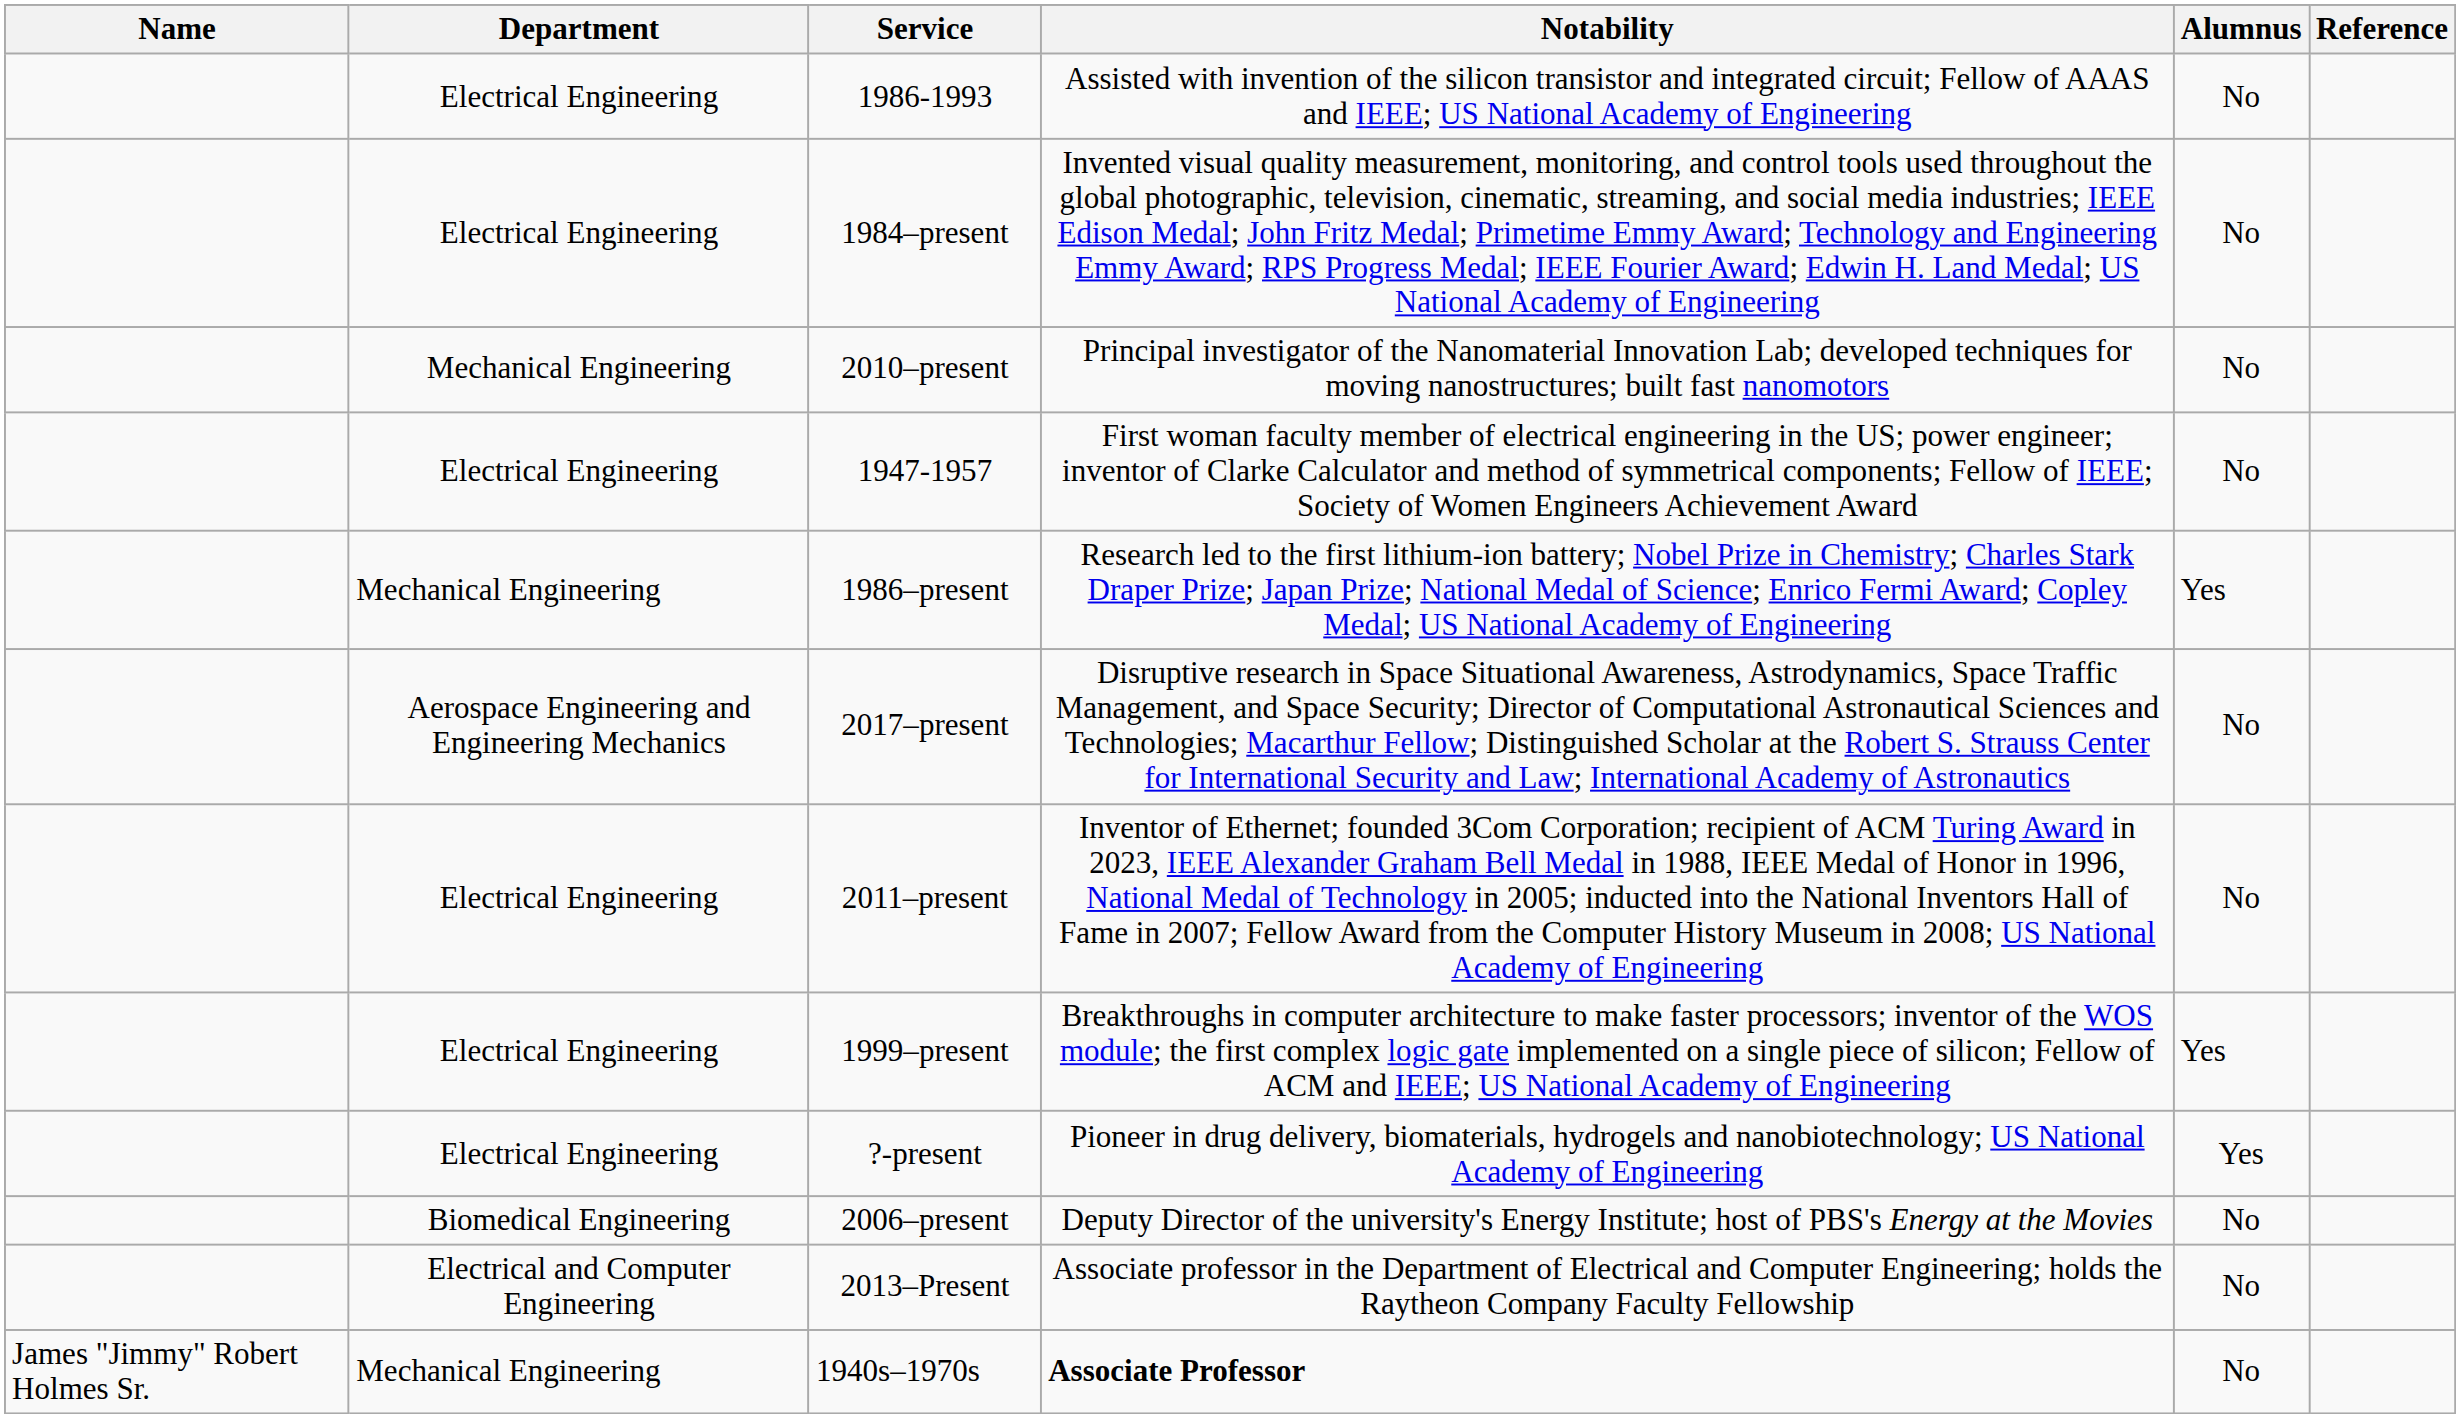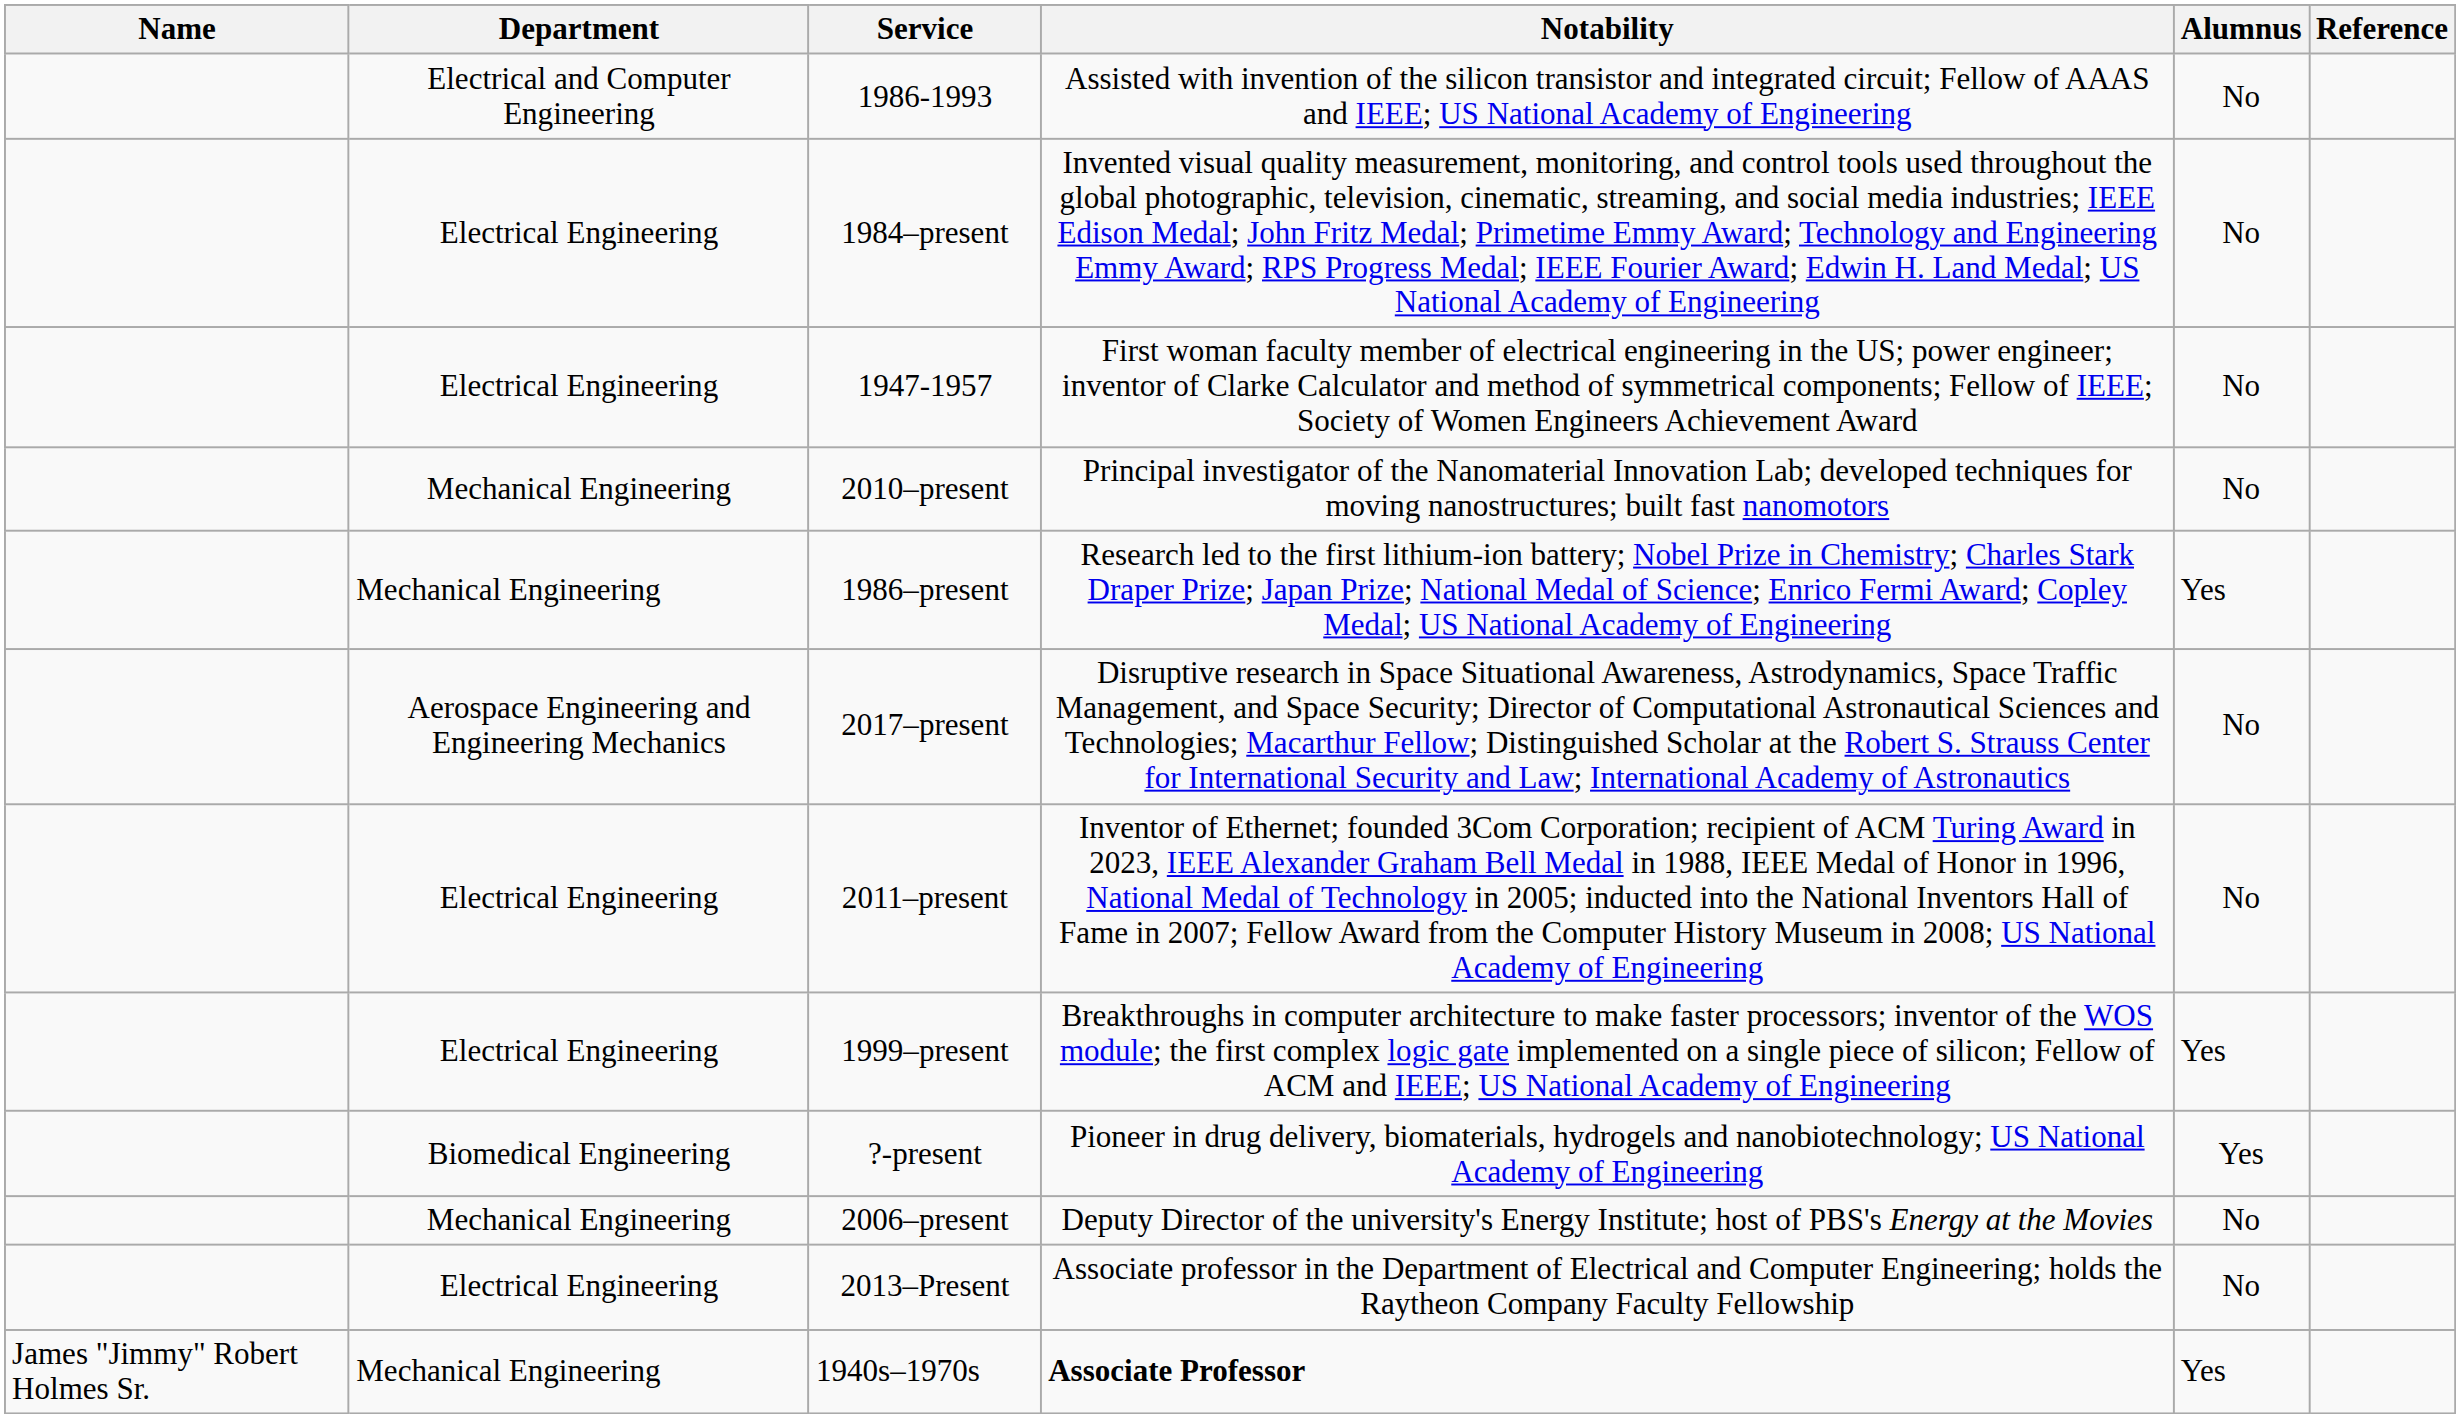 <table class="wikitable sortable" style="width:100%">
 <tr>
 <th style="width:15%;">Name</th>
 <th style="width:20%;">Department</th>
 <th style="width:10%;">Service</th>
 <th style="width:50%;" class="unsortable">Notability</th>
 <th style="width:5%;">Alumnus</th>
 <th style="width:*;" class="unsortable">Reference</th>
 </tr>
 <tr>
 <td></td>
-<td style="text-align:center;">Electrical Engineering</td>
+<td style="text-align:center;">Electrical and Computer Engineering</td>
 <td style="text-align:center;">1986-1993</td>
 <td style="text-align:center;">Assisted with invention of the silicon transistor and integrated circuit; Fellow of AAAS and <a href='#'>IEEE</a>; <a href='#'>US National Academy of Engineering</a></td>
 <td style="text-align:center;">No</td>
 <td style="text-align:center;"></td>
 </tr>
 <tr>
 <td></td>
 <td style="text-align:center;">Electrical Engineering</td>
 <td style="text-align:center;">1984–present</td>
 <td style="text-align:center;">Invented visual quality measurement, monitoring, and control tools used throughout the global photographic, television, cinematic, streaming, and social media industries; <a href='#'>IEEE Edison Medal</a>; <a href='#'>John Fritz Medal</a>; <a href='#'>Primetime Emmy Award</a>; <a href='#'>Technology and Engineering Emmy Award</a>; <a href='#'>RPS Progress Medal</a>; <a href='#'>IEEE Fourier Award</a>; <a href='#'>Edwin H. Land Medal</a>; <a href='#'>US National Academy of Engineering</a></td>
 <td style="text-align:center;">No</td>
 <td style="text-align:center;"></td>
 </tr>
 <tr>
 <td></td>
-<td style="text-align:center;">Mechanical Engineering</td>
-<td style="text-align:center;">2010–present</td>
-<td style="text-align:center;">Principal investigator of the Nanomaterial Innovation Lab; developed techniques for moving nanostructures; built fast <a href='#'>nanomotors</a></td>
+<td style="text-align:center;">Electrical Engineering</td>
+<td style="text-align:center;">1947-1957</td>
+<td style="text-align:center;">First woman faculty member of electrical engineering in the US; power engineer; inventor of Clarke Calculator and method of symmetrical components; Fellow of <a href='#'>IEEE</a>; Society of Women Engineers Achievement Award</td>
 <td style="text-align:center;">No</td>
 <td style="text-align:center;"></td>
 </tr>
 <tr>
 <td></td>
-<td style="text-align:center;">Electrical Engineering</td>
-<td style="text-align:center;">1947-1957</td>
-<td style="text-align:center;">First woman faculty member of electrical engineering in the US; power engineer; inventor of Clarke Calculator and method of symmetrical components; Fellow of <a href='#'>IEEE</a>; Society of Women Engineers Achievement Award</td>
+<td style="text-align:center;">Mechanical Engineering</td>
+<td style="text-align:center;">2010–present</td>
+<td style="text-align:center;">Principal investigator of the Nanomaterial Innovation Lab; developed techniques for moving nanostructures; built fast <a href='#'>nanomotors</a></td>
 <td style="text-align:center;">No</td>
 <td style="text-align:center;"></td>
 </tr>
 <tr>
 <td></td>
 <td>Mechanical Engineering</td>
 <td style="text-align:center;">1986–present</td>
 <td style="text-align:center;">Research led to the first lithium-ion battery; <a href='#'>Nobel Prize in Chemistry</a>; <a href='#'>Charles Stark Draper Prize</a>; <a href='#'>Japan Prize</a>; <a href='#'>National Medal of Science</a>; <a href='#'>Enrico Fermi Award</a>; <a href='#'>Copley Medal</a>; <a href='#'>US National Academy of Engineering</a></td>
 <td>Yes</td>
 <td style="text-align:center;"></td>
 </tr>
 <tr>
 <td></td>
 <td style="text-align:center;">Aerospace Engineering and Engineering Mechanics</td>
 <td style="text-align:center;">2017–present</td>
 <td style="text-align:center;">Disruptive research in Space Situational Awareness, Astrodynamics, Space Traffic Management, and Space Security; Director of Computational Astronautical Sciences and Technologies; <a href='#'>Macarthur Fellow</a>; Distinguished Scholar at the <a href='#'>Robert S. Strauss Center for International Security and Law</a>; <a href='#'>International Academy of Astronautics</a></td>
 <td style="text-align:center;">No</td>
 <td style="text-align:center;"></td>
 </tr>
 <tr>
 <td></td>
 <td style="text-align:center;">Electrical Engineering</td>
 <td style="text-align:center;">2011–present</td>
 <td style="text-align:center;">Inventor of Ethernet; founded 3Com Corporation; recipient of ACM <a href='#'>Turing Award</a> in 2023, <a href='#'>IEEE Alexander Graham Bell Medal</a> in 1988, IEEE Medal of Honor in 1996, <a href='#'>National Medal of Technology</a> in 2005; inducted into the National Inventors Hall of Fame in 2007; Fellow Award from the Computer History Museum in 2008; <a href='#'>US National Academy of Engineering</a></td>
 <td style="text-align:center;">No</td>
 <td style="text-align:center;"></td>
 </tr>
 <tr>
 <td></td>
 <td style="text-align:center;">Electrical Engineering</td>
 <td style="text-align:center;">1999–present</td>
 <td style="text-align:center;">Breakthroughs in computer architecture to make faster processors; inventor of the <a href='#'>WOS module</a>; the first complex <a href='#'>logic gate</a> implemented on a single piece of silicon; Fellow of ACM and <a href='#'>IEEE</a>; <a href='#'>US National Academy of Engineering</a></td>
 <td>Yes</td>
 <td style="text-align:center;"></td>
 </tr>
 <tr>
 <td></td>
-<td style="text-align:center;">Electrical Engineering</td>
+<td style="text-align:center;">Biomedical Engineering</td>
 <td style="text-align:center;">?-present</td>
 <td style="text-align:center;">Pioneer in drug delivery, biomaterials, hydrogels and nanobiotechnology; <a href='#'>US National Academy of Engineering</a></td>
 <td style="text-align:center;">Yes</td>
 <td style="text-align:center;"></td>
 </tr>
 <tr>
 <td></td>
-<td style="text-align:center;">Biomedical Engineering</td>
+<td style="text-align:center;">Mechanical Engineering</td>
 <td style="text-align:center;">2006–present</td>
 <td style="text-align:center;">Deputy Director of the university's Energy Institute; host of PBS's <em>Energy at the Movies</em></td>
 <td style="text-align:center;">No</td>
 <td style="text-align:center;"></td>
 </tr>
 <tr>
 <td></td>
-<td style="text-align:center;">Electrical and Computer Engineering</td>
+<td style="text-align:center;">Electrical Engineering</td>
 <td style="text-align:center;">2013–Present</td>
 <td style="text-align:center;">Associate professor in the Department of Electrical and Computer Engineering;  holds the Raytheon Company Faculty Fellowship</td>
 <td style="text-align:center;">No</td>
 <td style="text-align:center;"></td>
 </tr>
 <tr>
 <td>James "Jimmy" Robert Holmes Sr.</td>
 <td>Mechanical Engineering</td>
 <td>1940s–1970s</td>
 <td><strong>Associate Professor</strong></td>
-<td style="text-align:center;">No</td>
+<td>Yes</td>
 <td></td>
 </tr>
 </table>
